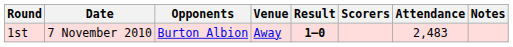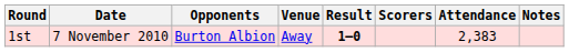 <table class=wikitable>
 <tr>
 <th>Round</th>
 <th>Date</th>
 <th>Opponents</th>
 <th>Venue</th>
 <th>Result</th>
 <th>Scorers</th>
 <th>Attendance</th>
 <th>Notes</th>
 </tr>
 <tr style="background:#fdd;">
 <td>1st</td>
 <td>7 November 2010</td>
 <td><a href='#'>Burton Albion</a></td>
 <td><a href='#'>Away</a></td>
 <td style="text-align:center;"><strong>1–0</strong></td>
 <td></td>
-<td style="text-align:center;">2,483</td>
+<td style="text-align:center;">2,383</td>
 <td></td>
 </tr>
 </table>
